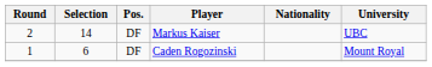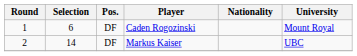 <table class="wikitable sortable" style="width:90%; text-align:center; font-size:95%; text-align:left;">
 <tr>
 <th>Round</th>
 <th>Selection</th>
 <th>Pos.</th>
 <th>Player</th>
 <th>Nationality</th>
 <th>University</th>
 </tr>
 <tr>
+<td align=center>1</td>
+<td align=center>6</td>
+<td align=center>DF</td>
+<td><a href='#'>Caden Rogozinski</a></td>
+<td></td>
+<td><a href='#'>Mount Royal</a></td>
+</tr>
+<tr>
 <td align=center>2</td>
 <td align=center>14</td>
 <td align=center>DF</td>
 <td><a href='#'>Markus Kaiser</a></td>
 <td></td>
 <td><a href='#'>UBC</a></td>
 </tr>
 <tr>
-<td align=center>1</td>
-<td align=center>6</td>
-<td align=center>DF</td>
-<td><a href='#'>Caden Rogozinski</a></td>
-<td></td>
-<td><a href='#'>Mount Royal</a></td>
-</tr>
-<tr>
 </tr>
 </table>
